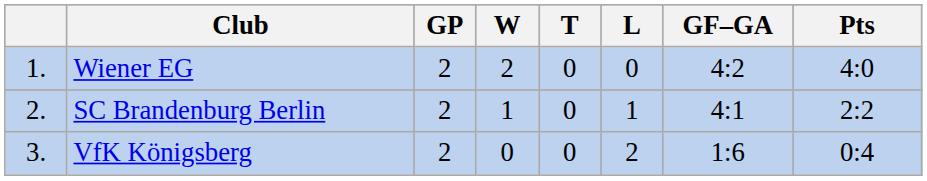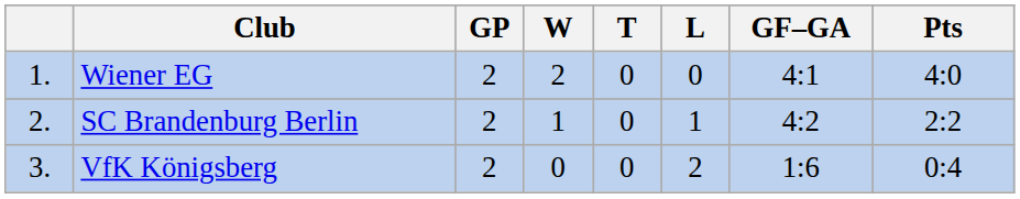 <table class="wikitable">
 <tr>
 <th width="30"></th>
 <th width="200">Club</th>
 <th width="30">GP</th>
 <th width="30">W</th>
 <th width="30">T</th>
 <th width="30">L</th>
 <th width="70">GF–GA</th>
 <th width="70">Pts</th>
 </tr>
 <tr bgcolor="#BCD2EE" align="center">
 <td>1.</td>
 <td align="left"><a href='#'>Wiener EG</a></td>
 <td>2</td>
 <td>2</td>
 <td>0</td>
 <td>0</td>
-<td>4:2</td>
+<td>4:1</td>
 <td>4:0</td>
 </tr>
 <tr bgcolor=#BCD2EE align="center">
 <td>2.</td>
 <td align="left"><a href='#'> SC Brandenburg Berlin</a></td>
 <td>2</td>
 <td>1</td>
 <td>0</td>
 <td>1</td>
-<td>4:1</td>
+<td>4:2</td>
 <td>2:2</td>
 </tr>
 <tr bgcolor=#BCD2EE align="center">
 <td>3.</td>
 <td align="left"><a href='#'>VfK Königsberg</a></td>
 <td>2</td>
 <td>0</td>
 <td>0</td>
 <td>2</td>
 <td>1:6</td>
 <td>0:4</td>
 </tr>
 </table>
